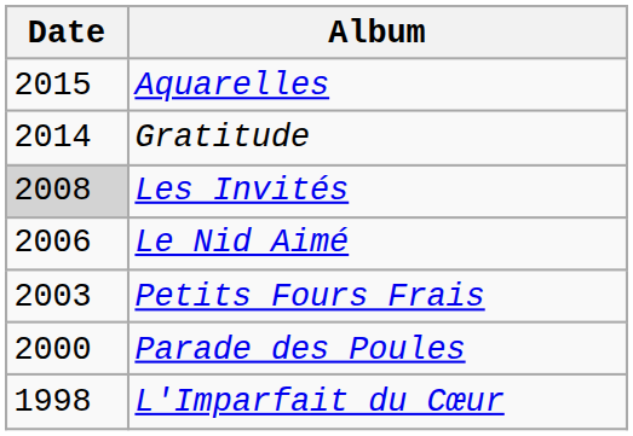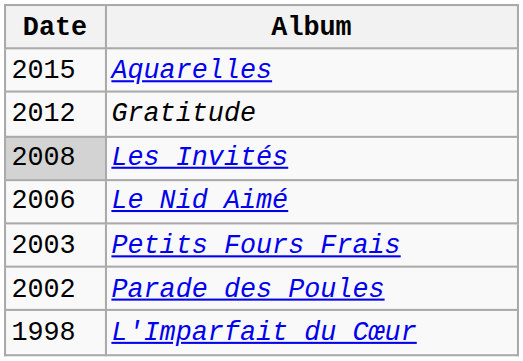 <table class="wikitable"  width="250px" style="text-align:left;">
 <tr>
 <th>Date</th>
 <th>Album</th>
 </tr>
 <tr>
 <td>2015</td>
 <td><em><a href='#'>Aquarelles</a></em></td>
 </tr>
 <tr>
-<td>2014</td>
+<td>2012</td>
 <td><em>Gratitude</em></td>
 </tr>
 <tr>
 <td style="background: lightgrey;">2008</td>
 <td><em><a href='#'>Les Invités</a></em></td>
 </tr>
 <tr>
 <td>2006</td>
 <td><em><a href='#'>Le Nid Aimé</a></em></td>
 </tr>
 <tr>
 <td>2003</td>
 <td><em><a href='#'>Petits Fours Frais</a></em></td>
 </tr>
 <tr>
-<td>2000</td>
+<td>2002</td>
 <td><em><a href='#'>Parade des Poules</a></em></td>
 </tr>
 <tr>
 <td>1998</td>
 <td><em><a href='#'>L'Imparfait du Cœur</a></em></td>
 </tr>
 </table>
